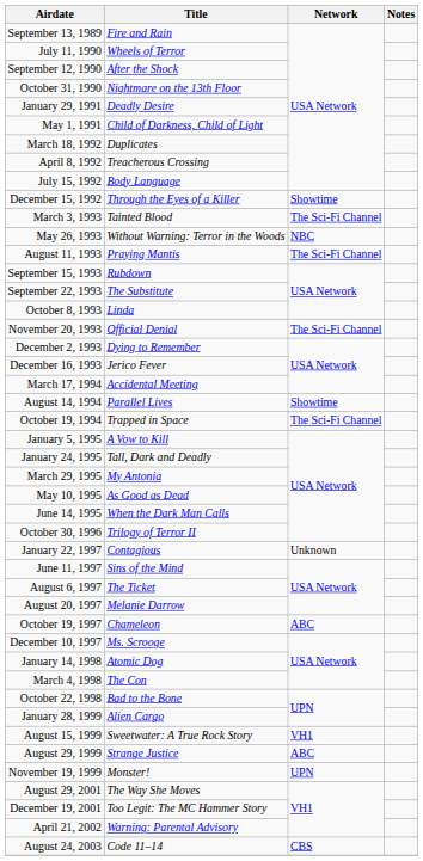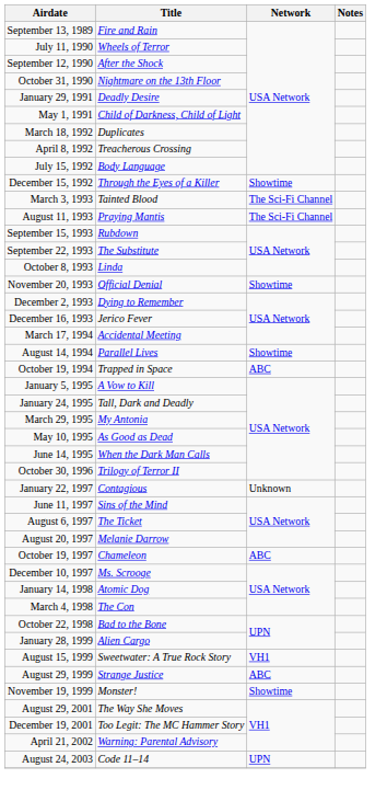 <table class="wikitable sortable">
 <tr>
 <th>Airdate</th>
 <th>Title</th>
 <th>Network</th>
 <th>Notes</th>
 </tr>
 <tr>
 <td align="right">September 13, 1989</td>
 <td><em><a href='#'>Fire and Rain</a></em></td>
 <td rowspan="9"><a href='#'>USA Network</a></td>
 <td></td>
 </tr>
 <tr>
 <td align="right">July 11, 1990</td>
 <td><em><a href='#'>Wheels of Terror</a></em></td>
 <td></td>
 </tr>
 <tr>
 <td align="right">September 12, 1990</td>
 <td><em><a href='#'>After the Shock</a></em></td>
 <td></td>
 </tr>
 <tr>
 <td align="right">October 31, 1990</td>
 <td><em><a href='#'>Nightmare on the 13th Floor</a></em></td>
 <td></td>
 </tr>
 <tr>
 <td align="right">January 29, 1991</td>
 <td><em><a href='#'>Deadly Desire</a></em></td>
 <td></td>
 </tr>
 <tr>
 <td align="right">May 1, 1991</td>
 <td><em><a href='#'>Child of Darkness, Child of Light</a></em></td>
 <td></td>
 </tr>
 <tr>
 <td align="right">March 18, 1992</td>
 <td><em>Duplicates</em> </td>
 <td></td>
 </tr>
 <tr>
 <td align="right">April 8, 1992</td>
 <td><em>Treacherous Crossing</em> </td>
 <td></td>
 </tr>
 <tr>
 <td align="right">July 15, 1992</td>
 <td><em><a href='#'>Body Language</a></em></td>
 <td></td>
 </tr>
 <tr>
 <td align="right">December 15, 1992</td>
 <td><em><a href='#'>Through the Eyes of a Killer</a></em></td>
 <td><a href='#'>Showtime</a></td>
 <td></td>
 </tr>
 <tr>
 <td align="right">March 3, 1993</td>
 <td><em>Tainted Blood</em></td>
 <td><a href='#'>The Sci-Fi Channel</a></td>
 <td></td>
 </tr>
 <tr>
-<td align="right">May 26, 1993</td>
-<td><em>Without Warning: Terror in the Woods</em></td>
-<td><a href='#'>NBC</a></td>
-<td></td>
-</tr>
-<tr>
 <td align="right">August 11, 1993</td>
 <td><em><a href='#'>Praying Mantis</a></em></td>
 <td><a href='#'>The Sci-Fi Channel</a></td>
 <td></td>
 </tr>
 <tr>
 <td align="right">September 15, 1993</td>
 <td><em><a href='#'>Rubdown</a></em></td>
 <td rowspan="3"><a href='#'>USA Network</a></td>
 <td></td>
 </tr>
 <tr>
 <td align="right">September 22, 1993</td>
 <td><em><a href='#'>The Substitute</a></em></td>
 <td></td>
 </tr>
 <tr>
 <td align="right">October 8, 1993</td>
 <td><em><a href='#'>Linda</a></em></td>
 <td></td>
 </tr>
 <tr>
 <td align="right">November 20, 1993</td>
 <td><em><a href='#'>Official Denial</a></em></td>
-<td><a href='#'>The Sci-Fi Channel</a></td>
+<td><a href='#'>Showtime</a></td>
 <td></td>
 </tr>
 <tr>
 <td align="right">December 2, 1993</td>
 <td><em><a href='#'>Dying to Remember</a></em></td>
 <td rowspan="3"><a href='#'>USA Network</a></td>
 <td></td>
 </tr>
 <tr>
 <td align="right">December 16, 1993</td>
 <td><em>Jerico Fever</em></td>
 <td></td>
 </tr>
 <tr>
 <td align="right">March 17, 1994</td>
 <td><em><a href='#'>Accidental Meeting</a></em></td>
 <td></td>
 </tr>
 <tr>
 <td align="right">August 14, 1994</td>
 <td><em><a href='#'>Parallel Lives</a></em></td>
 <td><a href='#'>Showtime</a></td>
 <td></td>
 </tr>
 <tr>
 <td align="right">October 19, 1994</td>
 <td><em>Trapped in Space</em></td>
-<td><a href='#'>The Sci-Fi Channel</a></td>
+<td><a href='#'>ABC</a></td>
 <td></td>
 </tr>
 <tr>
 <td align="right">January 5, 1995</td>
 <td><em><a href='#'>A Vow to Kill</a></em></td>
 <td rowspan="6"><a href='#'>USA Network</a></td>
 <td></td>
 </tr>
 <tr>
 <td align="right">January 24, 1995</td>
 <td><em>Tall, Dark and Deadly</em></td>
 <td></td>
 </tr>
 <tr>
 <td align="right">March 29, 1995</td>
 <td><em><a href='#'>My Antonia</a></em></td>
 <td></td>
 </tr>
 <tr>
 <td align="right">May 10, 1995</td>
 <td><em><a href='#'>As Good as Dead</a></em></td>
 <td></td>
 </tr>
 <tr>
 <td align="right">June 14, 1995</td>
 <td><em><a href='#'>When the Dark Man Calls</a></em></td>
 <td></td>
 </tr>
 <tr>
 <td align="right">October 30, 1996</td>
 <td><em><a href='#'>Trilogy of Terror II</a></em></td>
 <td></td>
 </tr>
 <tr>
 <td align="right">January 22, 1997</td>
 <td><em><a href='#'>Contagious</a></em></td>
 <td>Unknown</td>
 <td></td>
 </tr>
 <tr>
 <td align="right">June 11, 1997</td>
 <td><em><a href='#'>Sins of the Mind</a></em></td>
 <td rowspan="3"><a href='#'>USA Network</a></td>
 <td></td>
 </tr>
 <tr>
 <td align="right">August 6, 1997</td>
 <td><em><a href='#'>The Ticket</a></em></td>
 <td></td>
 </tr>
 <tr>
 <td align="right">August 20, 1997</td>
 <td><em><a href='#'>Melanie Darrow</a></em></td>
 <td></td>
 </tr>
 <tr>
 <td align="right">October 19, 1997</td>
 <td><em><a href='#'>Chameleon</a></em></td>
 <td><a href='#'>ABC</a></td>
 <td></td>
 </tr>
 <tr>
 <td align="right">December 10, 1997</td>
 <td><em><a href='#'>Ms. Scrooge</a></em></td>
 <td rowspan="3"><a href='#'>USA Network</a></td>
 <td></td>
 </tr>
 <tr>
 <td align="right">January 14, 1998</td>
 <td><em><a href='#'>Atomic Dog</a></em></td>
 <td></td>
 </tr>
 <tr>
 <td align="right">March 4, 1998</td>
 <td><em><a href='#'>The Con</a></em></td>
 <td></td>
 </tr>
 <tr>
 <td align="right">October 22, 1998</td>
 <td><em><a href='#'>Bad to the Bone</a></em></td>
 <td rowspan="2"><a href='#'>UPN</a></td>
 <td></td>
 </tr>
 <tr>
 <td align="right">January 28, 1999</td>
 <td><em><a href='#'>Alien Cargo</a></em></td>
 <td></td>
 </tr>
 <tr>
 <td align="right">August 15, 1999</td>
 <td><em>Sweetwater: A True Rock Story</em></td>
 <td><a href='#'>VH1</a></td>
 <td></td>
 </tr>
 <tr>
 <td align="right">August 29, 1999</td>
 <td><em><a href='#'>Strange Justice</a></em></td>
 <td><a href='#'>ABC</a></td>
 <td></td>
 </tr>
 <tr>
 <td align="right">November 19, 1999</td>
 <td><em>Monster!</em></td>
-<td><a href='#'>UPN</a></td>
+<td><a href='#'>Showtime</a></td>
 <td></td>
 </tr>
 <tr>
 <td align="right">August 29, 2001</td>
 <td><em>The Way She Moves</em></td>
 <td rowspan="3"><a href='#'>VH1</a></td>
 <td></td>
 </tr>
 <tr>
 <td align="right">December 19, 2001</td>
 <td><em>Too Legit: The MC Hammer Story</em></td>
 <td></td>
 </tr>
 <tr>
 <td align="right">April 21, 2002</td>
 <td><em><a href='#'>Warning: Parental Advisory</a></em></td>
 <td></td>
 </tr>
 <tr>
 <td align="right">August 24, 2003</td>
 <td><em>Code 11–14</em></td>
-<td><a href='#'>CBS</a></td>
+<td><a href='#'>UPN</a></td>
 <td></td>
 </tr>
 <tr>
 </tr>
 </table>
